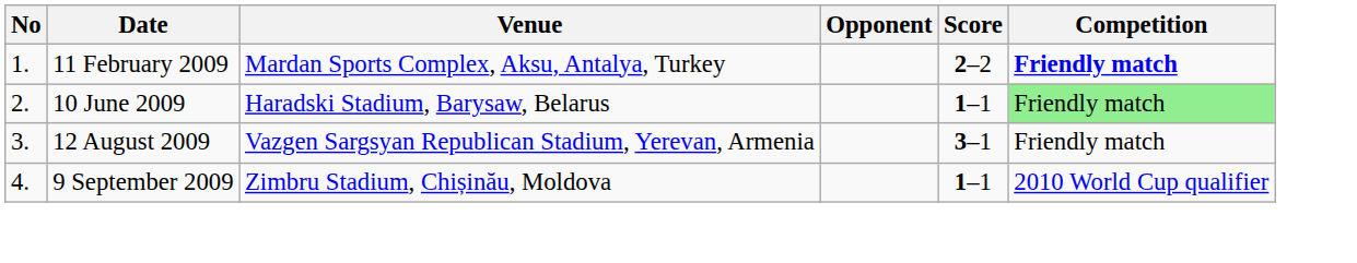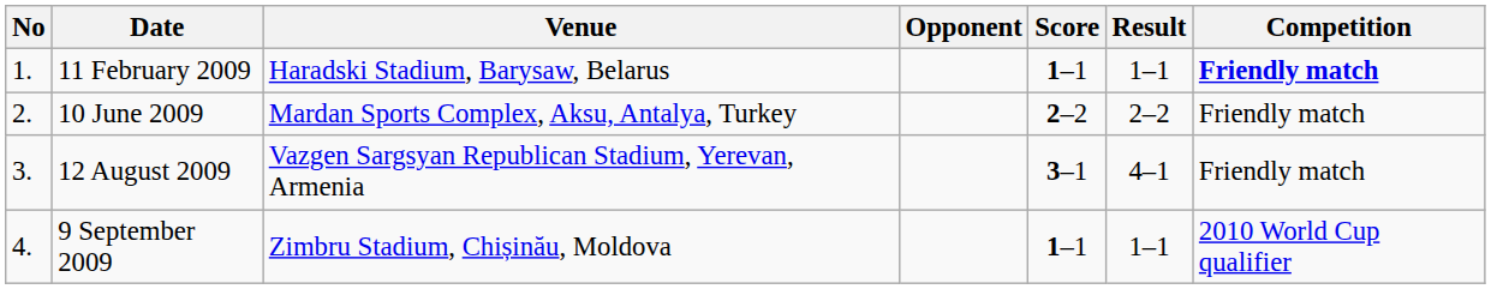 <table class="wikitable" style="font-size:100%;">
 <tr>
 <th>No</th>
 <th>Date</th>
 <th>Venue</th>
 <th>Opponent</th>
 <th>Score</th>
+<th>Result</th>
 <th>Competition</th>
 </tr>
 <tr>
 <td>1.</td>
 <td>11 February 2009</td>
-<td><a href='#'>Mardan Sports Complex</a>,  <a href='#'>Aksu, Antalya</a>, Turkey</td>
+<td><a href='#'>Haradski Stadium</a>, <a href='#'>Barysaw</a>, Belarus</td>
 <td></td>
-<td align=center><strong>2</strong>–2</td>
+<td align=center><strong>1</strong>–1</td>
+<td align=center>1–1</td>
 <td><strong><a href='#'> Friendly match</a></strong></td>
 </tr>
 <tr>
 <td>2.</td>
 <td>10 June 2009</td>
-<td><a href='#'>Haradski Stadium</a>, <a href='#'>Barysaw</a>, Belarus</td>
+<td><a href='#'>Mardan Sports Complex</a>,  <a href='#'>Aksu, Antalya</a>, Turkey</td>
 <td></td>
-<td align=center><strong>1</strong>–1</td>
-<td style="background: lightgreen;">Friendly match</td>
+<td align=center><strong>2</strong>–2</td>
+<td align=center>2–2</td>
+<td>Friendly match</td>
 </tr>
 <tr>
 <td>3.</td>
 <td>12 August 2009</td>
 <td><a href='#'>Vazgen Sargsyan Republican Stadium</a>, <a href='#'>Yerevan</a>, Armenia</td>
 <td></td>
 <td align=center><strong>3</strong>–1</td>
+<td align=center>4–1</td>
 <td>Friendly match</td>
 </tr>
 <tr>
 <td>4.</td>
 <td>9 September 2009</td>
 <td><a href='#'>Zimbru Stadium</a>, <a href='#'>Chișinău</a>, Moldova</td>
 <td></td>
 <td align=center><strong>1</strong>–1</td>
+<td align=center>1–1</td>
 <td><a href='#'> 2010 World Cup qualifier</a></td>
 </tr>
 </table>
